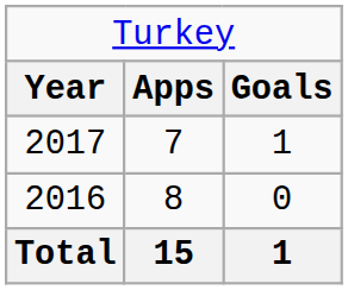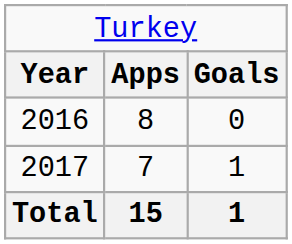 <table class="wikitable" style="text-align:center">
 <tr>
 <td colspan=3><a href='#'>Turkey</a></td>
 </tr>
 <tr>
 <th>Year</th>
 <th>Apps</th>
 <th>Goals</th>
 </tr>
 <tr>
+<td>2016</td>
+<td>8</td>
+<td>0</td>
+</tr>
+<tr>
 <td>2017</td>
 <td>7</td>
 <td>1</td>
-</tr>
-<tr>
-<td>2016</td>
-<td>8</td>
-<td>0</td>
 </tr>
 <tr>
 <th>Total</th>
 <th>15</th>
 <th>1</th>
 </tr>
 </table>
